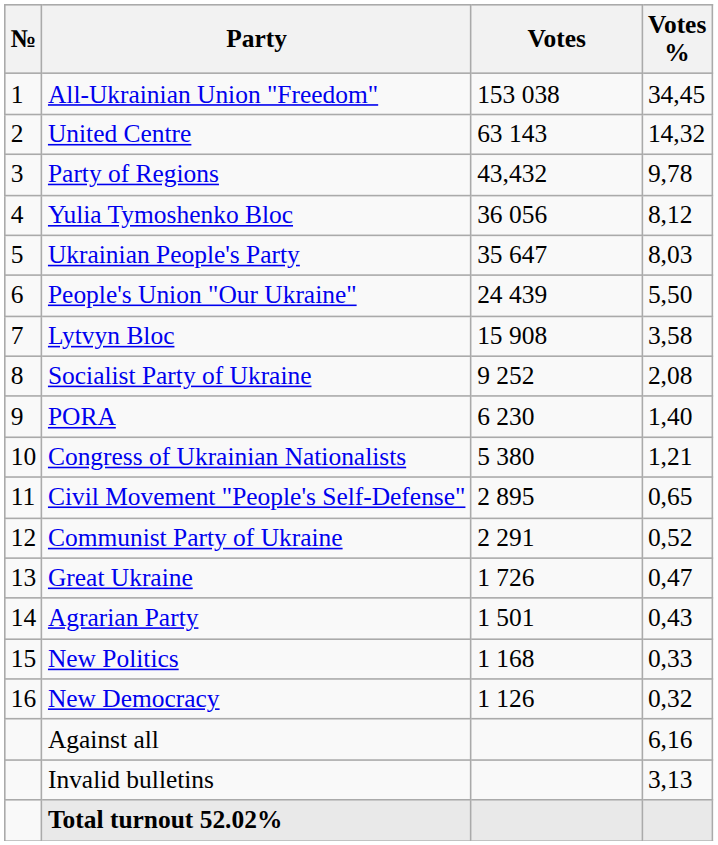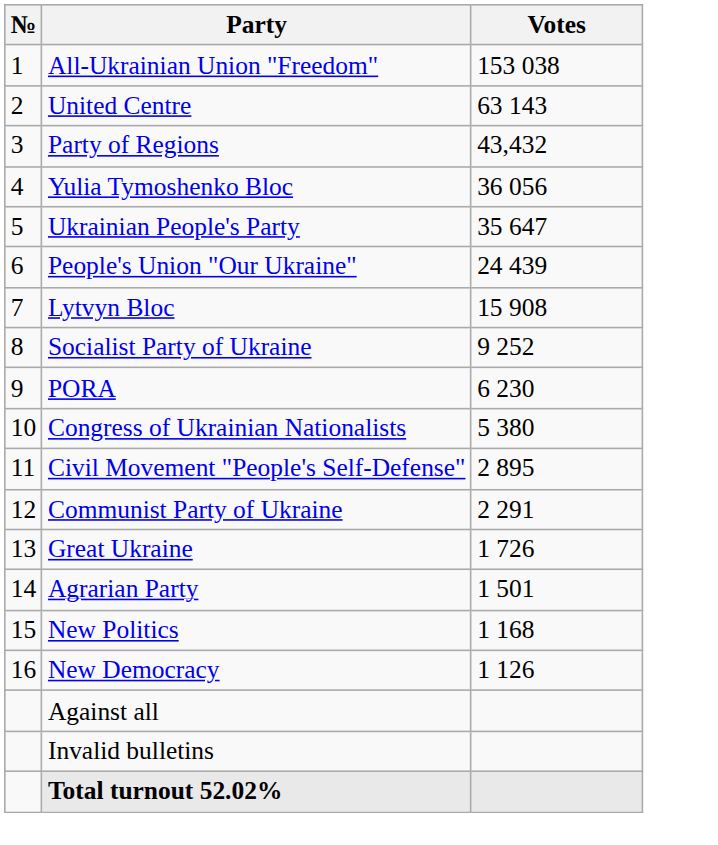 <table class="wikitable">
 <tr>
 <th>№</th>
 <th>Party</th>
 <th>Votes</th>
-<th>Votes %</th>
 </tr>
 <tr ---->
 <td>1</td>
 <td><a href='#'>All-Ukrainian Union "Freedom"</a></td>
 <td>153 038</td>
-<td>34,45</td>
 </tr>
 <tr ---->
 <td>2</td>
 <td><a href='#'>United Centre</a></td>
 <td>63 143</td>
-<td>14,32</td>
 </tr>
 <tr ---->
 <td>3</td>
 <td><a href='#'>Party of Regions</a></td>
 <td>43,432</td>
-<td>9,78</td>
 </tr>
 <tr ---->
 <td>4</td>
 <td><a href='#'>Yulia Tymoshenko Bloc</a></td>
 <td>36 056</td>
-<td>8,12</td>
 </tr>
 <tr ---->
 <td>5</td>
 <td><a href='#'>Ukrainian People's Party</a></td>
 <td>35 647</td>
-<td>8,03</td>
 </tr>
 <tr ---->
 <td>6</td>
 <td><a href='#'>People's Union "Our Ukraine"</a></td>
 <td>24 439</td>
-<td>5,50</td>
 </tr>
 <tr ---->
 <td>7</td>
 <td><a href='#'>Lytvyn Bloc</a></td>
 <td>15 908</td>
-<td>3,58</td>
 </tr>
 <tr ---->
 <td>8</td>
 <td><a href='#'>Socialist Party of Ukraine</a></td>
 <td>9 252</td>
-<td>2,08</td>
 </tr>
 <tr ---->
 <td>9</td>
 <td><a href='#'>PORA</a></td>
 <td>6 230</td>
-<td>1,40</td>
 </tr>
 <tr ---->
 <td>10</td>
 <td><a href='#'>Congress of Ukrainian Nationalists</a></td>
 <td>5 380</td>
-<td>1,21</td>
 </tr>
 <tr ---->
 <td>11</td>
 <td><a href='#'>Civil Movement "People's Self-Defense"</a></td>
 <td>2 895</td>
-<td>0,65</td>
 </tr>
 <tr ---->
 <td>12</td>
 <td><a href='#'>Communist Party of Ukraine</a></td>
 <td>2 291</td>
-<td>0,52</td>
 </tr>
 <tr ---->
 <td>13</td>
 <td><a href='#'>Great Ukraine</a></td>
 <td>1 726</td>
-<td>0,47</td>
 </tr>
 <tr ---->
 <td>14</td>
 <td><a href='#'>Agrarian Party</a></td>
 <td>1 501</td>
-<td>0,43</td>
 </tr>
 <tr ---->
 <td>15</td>
 <td><a href='#'>New Politics</a></td>
 <td>1 168</td>
-<td>0,33</td>
 </tr>
 <tr ---->
 <td>16</td>
 <td><a href='#'>New Democracy</a></td>
 <td>1 126</td>
-<td>0,32</td>
 </tr>
 <tr ---->
 <td></td>
 <td>Against all</td>
 <td></td>
-<td>6,16</td>
 </tr>
 <tr ---->
 <td></td>
 <td>Invalid bulletins</td>
 <td></td>
-<td>3,13</td>
 </tr>
 <tr ---->
 <td></td>
 <td align=left style="background-color:#E9E9E9"><strong>Total turnout 52.02%</strong></td>
 <td width="100" align="right" style="background-color:#E9E9E9"></td>
-<td width="30" align="right" style="background-color:#E9E9E9"></td>
 </tr>
 </table>
